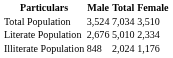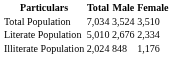 <table>
 <tr>
 <th>Particulars</th>
+<th>Total</th>
 <th>Male</th>
-<th>Total</th>
 <th>Female</th>
 </tr>
 <tr>
 <td>Total Population</td>
+<td>7,034</td>
 <td>3,524</td>
-<td>7,034</td>
 <td>3,510</td>
 </tr>
 <tr>
 <td>Literate Population</td>
+<td>5,010</td>
 <td>2,676</td>
-<td>5,010</td>
 <td>2,334</td>
 </tr>
 <tr>
 <td>Illiterate Population</td>
+<td>2,024</td>
 <td>848</td>
-<td>2,024</td>
 <td>1,176</td>
 </tr>
 </table>
